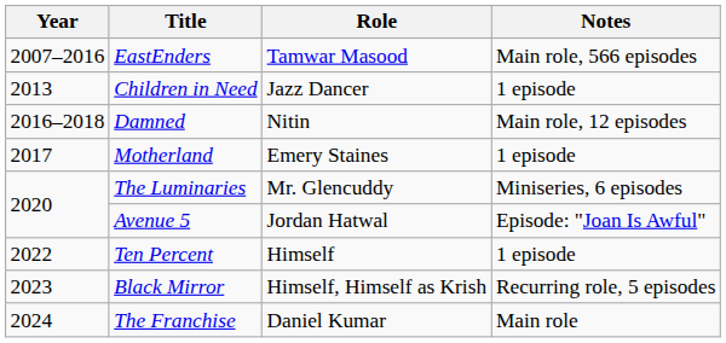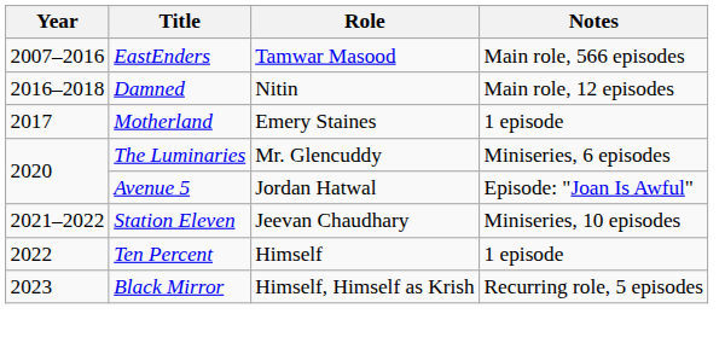 <table class="wikitable sortable">
 <tr>
 <th>Year</th>
 <th>Title</th>
 <th>Role</th>
 <th class="unsortable">Notes</th>
 </tr>
 <tr>
 <td>2007–2016</td>
 <td><em><a href='#'>EastEnders</a></em></td>
 <td><a href='#'>Tamwar Masood</a></td>
 <td>Main role, 566 episodes</td>
-</tr>
-<tr>
-<td>2013</td>
-<td><em><a href='#'>Children in Need</a></em></td>
-<td>Jazz Dancer</td>
-<td>1 episode</td>
 </tr>
 <tr>
 <td>2016–2018</td>
 <td><em><a href='#'>Damned</a></em></td>
 <td>Nitin</td>
 <td>Main role, 12 episodes</td>
 </tr>
 <tr>
 <td>2017</td>
 <td><em><a href='#'>Motherland</a></em></td>
 <td>Emery Staines</td>
 <td>1 episode</td>
 </tr>
 <tr>
 <td rowspan=2>2020</td>
 <td><em><a href='#'>The Luminaries</a></em></td>
 <td>Mr. Glencuddy</td>
 <td>Miniseries, 6 episodes</td>
 </tr>
 <tr>
 <td><em><a href='#'>Avenue 5</a></em></td>
 <td>Jordan Hatwal</td>
 <td>Episode: "<a href='#'>Joan Is Awful</a>"</td>
 </tr>
 <tr>
+<td>2021–2022</td>
+<td><em><a href='#'>Station Eleven</a></em></td>
+<td>Jeevan Chaudhary</td>
+<td>Miniseries, 10 episodes</td>
+</tr>
+<tr>
 <td>2022</td>
 <td><em><a href='#'>Ten Percent</a></em></td>
 <td>Himself</td>
 <td>1 episode</td>
 </tr>
 <tr>
 <td>2023</td>
 <td><em><a href='#'>Black Mirror</a></em></td>
 <td>Himself, Himself as Krish</td>
 <td>Recurring role, 5 episodes</td>
 </tr>
-<tr>
-<td>2024</td>
-<td><em><a href='#'>The Franchise</a></em></td>
-<td>Daniel Kumar</td>
-<td>Main role</td>
-</tr>
 </table>
